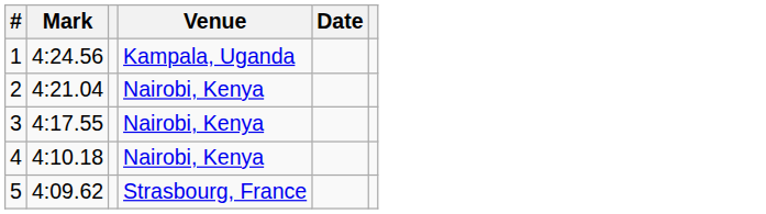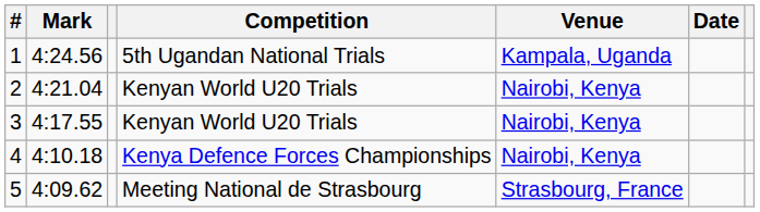 <table class="wikitable sortable">
 <tr>
 <th>#</th>
 <th>Mark</th>
 <th class=unsortable></th>
+<th>Competition</th>
 <th>Venue</th>
 <th>Date</th>
 <th class=unsortable></th>
 </tr>
 <tr>
 <td align=center>1</td>
 <td align=right>4:24.56 </td>
 <td></td>
+<td>5th Ugandan National Trials</td>
 <td><a href='#'>Kampala, Uganda</a></td>
 <td align=right></td>
 <td></td>
 </tr>
 <tr>
 <td align=center>2</td>
 <td align=right>4:21.04 </td>
 <td> </td>
+<td>Kenyan World U20 Trials</td>
 <td><a href='#'>Nairobi, Kenya</a></td>
 <td align=right></td>
 <td></td>
 </tr>
 <tr>
 <td align=center>3</td>
 <td align=right>4:17.55 </td>
 <td></td>
+<td>Kenyan World U20 Trials</td>
 <td><a href='#'>Nairobi, Kenya</a></td>
 <td align=right></td>
 <td></td>
 </tr>
 <tr>
 <td align=center>4</td>
 <td align=right>4:10.18 </td>
 <td></td>
+<td><a href='#'>Kenya Defence Forces</a> Championships</td>
 <td><a href='#'>Nairobi, Kenya</a></td>
 <td align=right></td>
 <td></td>
 </tr>
 <tr>
 <td align=center>5</td>
 <td align=right>4:09.62</td>
 <td></td>
+<td>Meeting National de Strasbourg</td>
 <td><a href='#'>Strasbourg, France</a></td>
 <td align=right></td>
 <td></td>
 </tr>
 </table>
